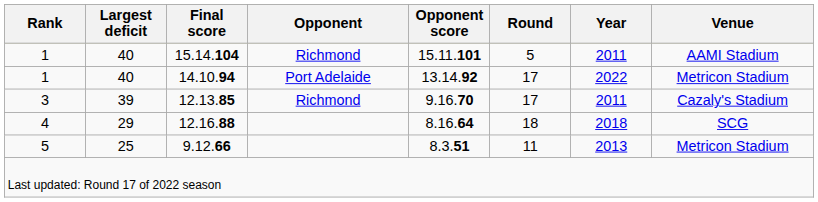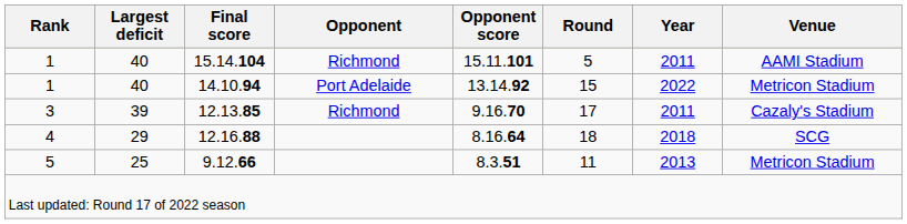 <table class="wikitable sortable" style="width:900px;">
 <tr style="background:#bdb76b;">
 <th width=10%>Rank</th>
 <th width=10%>Largest deficit</th>
 <th width=10%>Final score</th>
 <th width=20%>Opponent</th>
 <th width=10%>Opponent score</th>
 <th width=10%>Round</th>
 <th width=10%>Year</th>
 <th width=20%>Venue</th>
 </tr>
 <tr>
 <td align=center>1</td>
 <td align=center>40</td>
 <td align=center>15.14.<strong>104</strong></td>
 <td align=center><a href='#'>Richmond</a></td>
 <td align=center>15.11.<strong>101</strong></td>
 <td align=center>5</td>
 <td align=center><a href='#'>2011</a></td>
 <td align=center><a href='#'>AAMI Stadium</a></td>
 </tr>
 <tr>
 <td align=center>1</td>
 <td align=center>40</td>
 <td align=center>14.10.<strong>94</strong></td>
 <td align=center><a href='#'>Port Adelaide</a></td>
 <td align=center>13.14.<strong>92</strong></td>
-<td align=center>17</td>
+<td align=center>15</td>
 <td align=center><a href='#'>2022</a></td>
 <td align=center><a href='#'>Metricon Stadium</a></td>
 </tr>
 <tr>
 <td align=center>3</td>
 <td align=center>39</td>
 <td align=center>12.13.<strong>85</strong></td>
 <td align=center><a href='#'>Richmond</a></td>
 <td align=center>9.16.<strong>70</strong></td>
 <td align=center>17</td>
 <td align=center><a href='#'>2011</a></td>
 <td align=center><a href='#'>Cazaly's Stadium</a></td>
 </tr>
 <tr>
 <td align=center>4</td>
 <td align=center>29</td>
 <td align=center>12.16.<strong>88</strong></td>
 <td align=center></td>
 <td align=center>8.16.<strong>64</strong></td>
 <td align=center>18</td>
 <td align=center><a href='#'>2018</a></td>
 <td align=center><a href='#'>SCG</a></td>
 </tr>
 <tr>
 <td align=center>5</td>
 <td align=center>25</td>
 <td align=center>9.12.<strong>66</strong></td>
 <td align=center></td>
 <td align=center>8.3.<strong>51</strong></td>
 <td align=center>11</td>
 <td align=center><a href='#'>2013</a></td>
 <td align=center><a href='#'>Metricon Stadium</a></td>
 </tr>
 <tr class="sortbottom">
 <td colspan=9><br><small>Last updated: Round 17 of 2022 season</small></td>
 </tr>
 </table>
